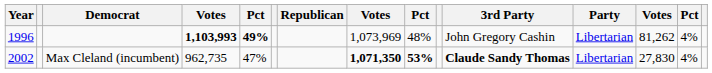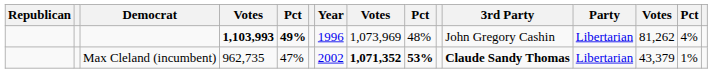 <table class="wikitable" style="margin:0.5em ; font-size:95%">
 <tr>
-<th>Year</th>
+<th>Republican</th>
 <th></th>
 <th>Democrat</th>
 <th>Votes</th>
 <th>Pct</th>
 <th></th>
-<th>Republican</th>
+<th>Year</th>
 <th>Votes</th>
 <th>Pct</th>
 <th></th>
 <th>3rd Party</th>
 <th>Party</th>
 <th>Votes</th>
 <th>Pct</th>
 <th></th>
 </tr>
 <tr>
-<td><a href='#'>1996</a></td>
+<td></td>
 <td></td>
 <td></td>
 <td><strong>1,103,993</strong></td>
 <td><strong>49%</strong></td>
 <td></td>
-<td></td>
+<td><a href='#'>1996</a></td>
 <td>1,073,969</td>
 <td>48%</td>
 <td></td>
 <td>John Gregory Cashin</td>
 <td><a href='#'>Libertarian</a></td>
 <td>81,262</td>
 <td>4%</td>
 <td></td>
 </tr>
 <tr>
-<td><a href='#'>2002</a></td>
+<td></td>
 <td></td>
 <td>Max Cleland (incumbent)</td>
 <td>962,735</td>
 <td>47%</td>
 <td></td>
-<td></td>
-<td><strong>1,071,350</strong></td>
+<td><a href='#'>2002</a></td>
+<td><strong>1,071,352</strong></td>
 <td><strong>53%</strong></td>
 <td></td>
 <td><strong>Claude Sandy Thomas</strong></td>
 <td><a href='#'>Libertarian</a></td>
-<td>27,830</td>
-<td>4%</td>
+<td>43,379</td>
+<td>1%</td>
 <td></td>
 </tr>
 </table>
